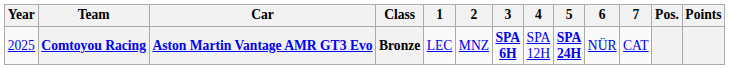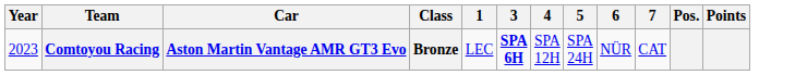 <table class="wikitable" border="1" style="text-align:center; font-size:85%;">
 <tr>
 <th>Year</th>
 <th>Team</th>
 <th>Car</th>
 <th>Class</th>
 <th>1</th>
-<th>2</th>
 <th>3</th>
 <th>4</th>
 <th>5</th>
 <th>6</th>
 <th>7</th>
 <th>Pos.</th>
 <th>Points</th>
 </tr>
 <tr>
-<td><a href='#'>2025</a></td>
+<td><a href='#'>2023</a></td>
 <th nowrap=""><a href='#'>Comtoyou Racing</a></th>
 <th nowrap=""><a href='#'>Aston Martin Vantage AMR GT3 Evo</a></th>
 <th>Bronze</th>
 <td style="background:#;"><a href='#'>LEC</a><br></td>
-<td style="background:#;"><a href='#'>MNZ</a><br></td>
 <td style="background:#;"><strong><a href='#'>SPA<br>6H</a><br></strong></td>
 <td style="background:#;"><a href='#'>SPA<br>12H</a><br></td>
-<td style="background:#;"><strong><a href='#'>SPA<br>24H</a><br></strong></td>
+<td style="background:#;"><a href='#'>SPA<br>24H</a><br></td>
 <td style="background:#;"><a href='#'>NÜR</a><br></td>
 <td style="background:#;"><a href='#'>CAT</a><br></td>
 <th style="background:#;"></th>
 <th style="background:#;"></th>
 </tr>
 </table>
